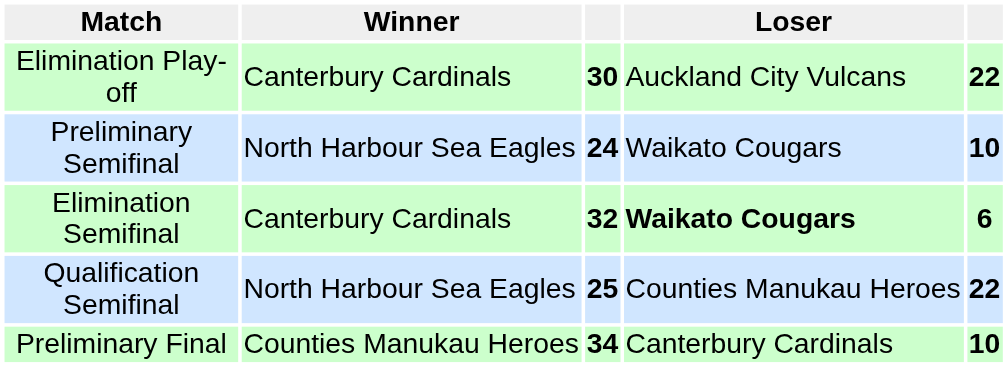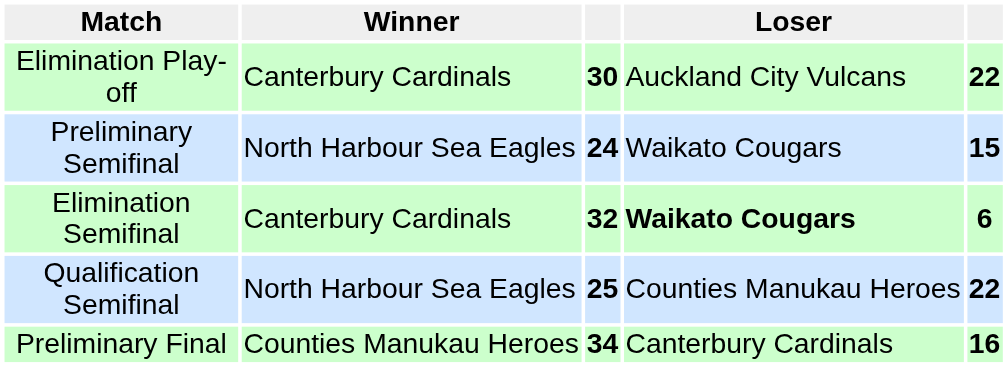 <table style="border-collapse:collapse border=1 cellspacing=0 cellpadding=5">
 <tr align=center bgcolor=#efefef>
 <th width=130>Match</th>
 <th width=190>Winner</th>
 <th width=13></th>
 <th width=190>Loser</th>
 <th width=13></th>
 </tr>
 <tr align=center style="background:#ccffcc;">
 <td>Elimination Play-off</td>
 <td align="left">Canterbury Cardinals</td>
 <td><strong>30</strong></td>
 <td align="left">Auckland City Vulcans</td>
 <td><strong>22</strong></td>
 </tr>
 <tr align=center style="background:#d0e6ff;">
 <td>Preliminary Semifinal</td>
 <td align="left">North Harbour Sea Eagles</td>
 <td><strong>24</strong></td>
 <td align="left">Waikato Cougars</td>
-<td><strong>10</strong></td>
+<td><strong>15</strong></td>
 </tr>
 <tr align=center style="background:#ccffcc;">
 <td>Elimination Semifinal</td>
 <td align="left">Canterbury Cardinals</td>
 <td><strong>32</strong></td>
 <td align="left"><strong>Waikato Cougars</strong></td>
 <td><strong>6</strong></td>
 </tr>
 <tr align=center style="background:#d0e6ff;">
 <td>Qualification Semifinal</td>
 <td align="left">North Harbour Sea Eagles</td>
 <td><strong>25</strong></td>
 <td align="left">Counties Manukau Heroes</td>
 <td><strong>22</strong></td>
 </tr>
 <tr align=center style="background:#ccffcc;">
 <td>Preliminary Final</td>
 <td align="left">Counties Manukau Heroes</td>
 <td><strong>34</strong></td>
 <td align="left">Canterbury Cardinals</td>
-<td><strong>10</strong></td>
+<td><strong>16</strong></td>
 </tr>
 </table>
